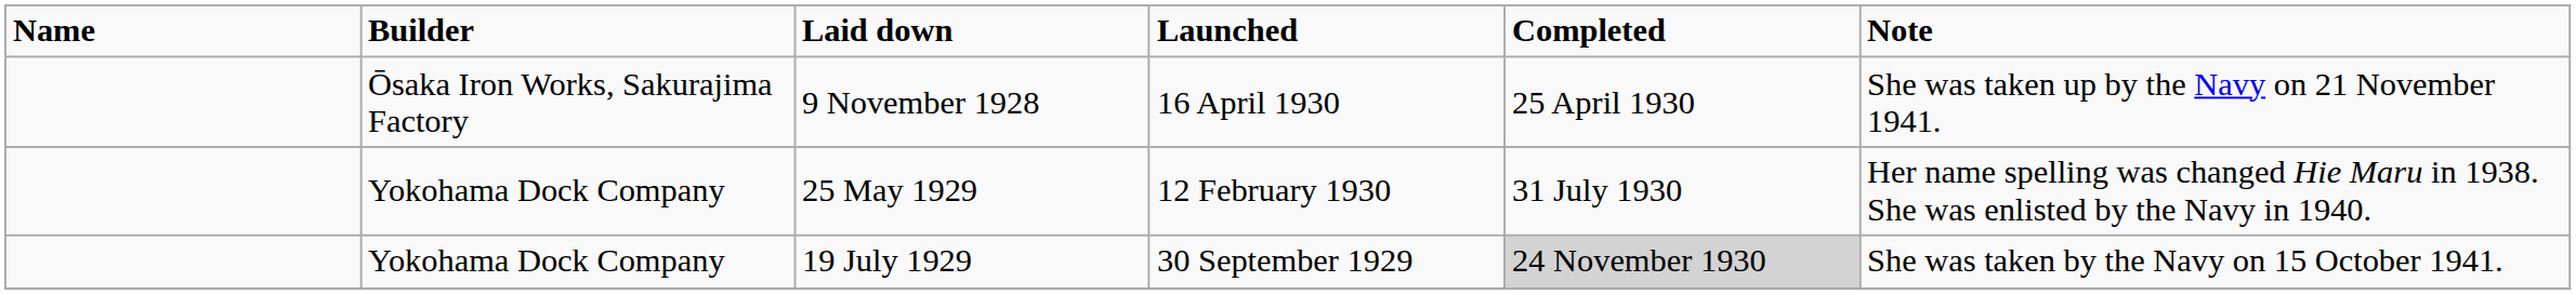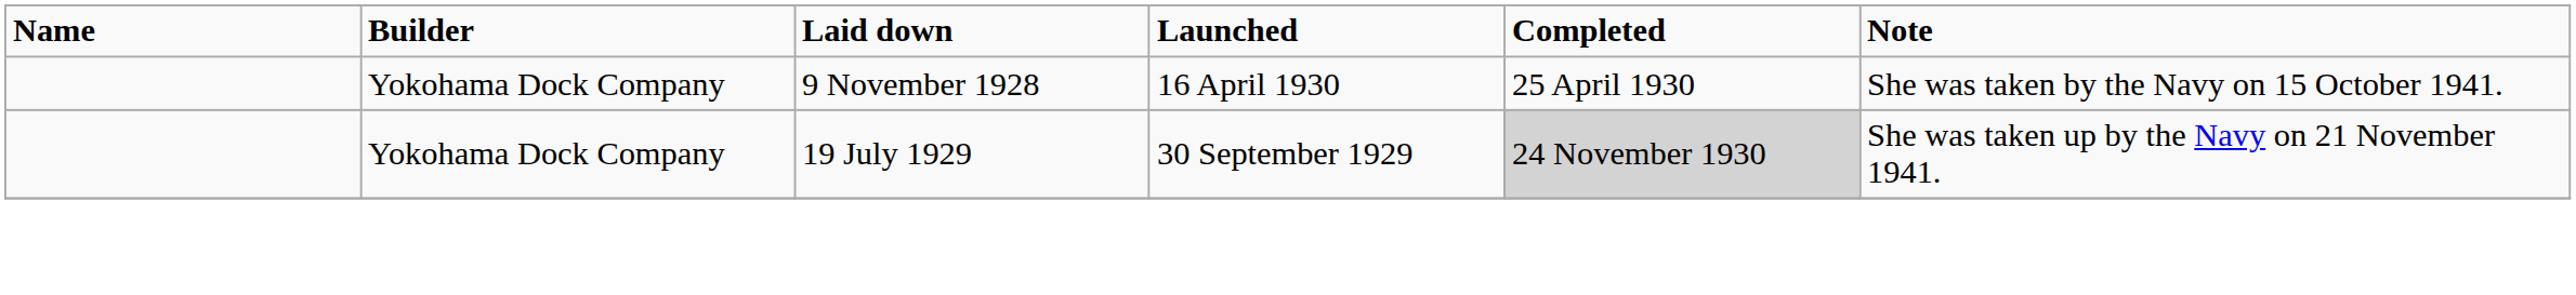 <table class="wikitable">
 <tr>
 <td width="9%"><strong>Name</strong></td>
 <td width="11%"><strong>Builder</strong></td>
 <td width="9%"><strong>Laid down</strong></td>
 <td width="9%"><strong>Launched</strong></td>
 <td width="9%"><strong>Completed</strong></td>
 <td width="18%"><strong>Note</strong></td>
 </tr>
 <tr>
 <td></td>
-<td>Ōsaka Iron Works, Sakurajima Factory</td>
+<td>Yokohama Dock Company</td>
 <td>9 November 1928</td>
 <td>16 April 1930</td>
 <td>25 April 1930</td>
-<td>She was taken up by the <a href='#'>Navy</a> on 21 November 1941.</td>
-</tr>
-<tr>
-<td></td>
-<td>Yokohama Dock Company</td>
-<td>25 May 1929</td>
-<td>12 February 1930</td>
-<td>31 July 1930</td>
-<td>Her name spelling was changed <em>Hie Maru</em> in 1938. She was enlisted by the Navy in 1940.</td>
+<td>She was taken by the Navy on 15 October 1941.</td>
 </tr>
 <tr>
 <td></td>
 <td>Yokohama Dock Company</td>
 <td>19 July 1929</td>
 <td>30 September 1929</td>
 <td style="background: lightgrey;">24 November 1930</td>
-<td>She was taken by the Navy on 15 October 1941.</td>
+<td>She was taken up by the <a href='#'>Navy</a> on 21 November 1941.</td>
 </tr>
 <tr>
 </tr>
 </table>
